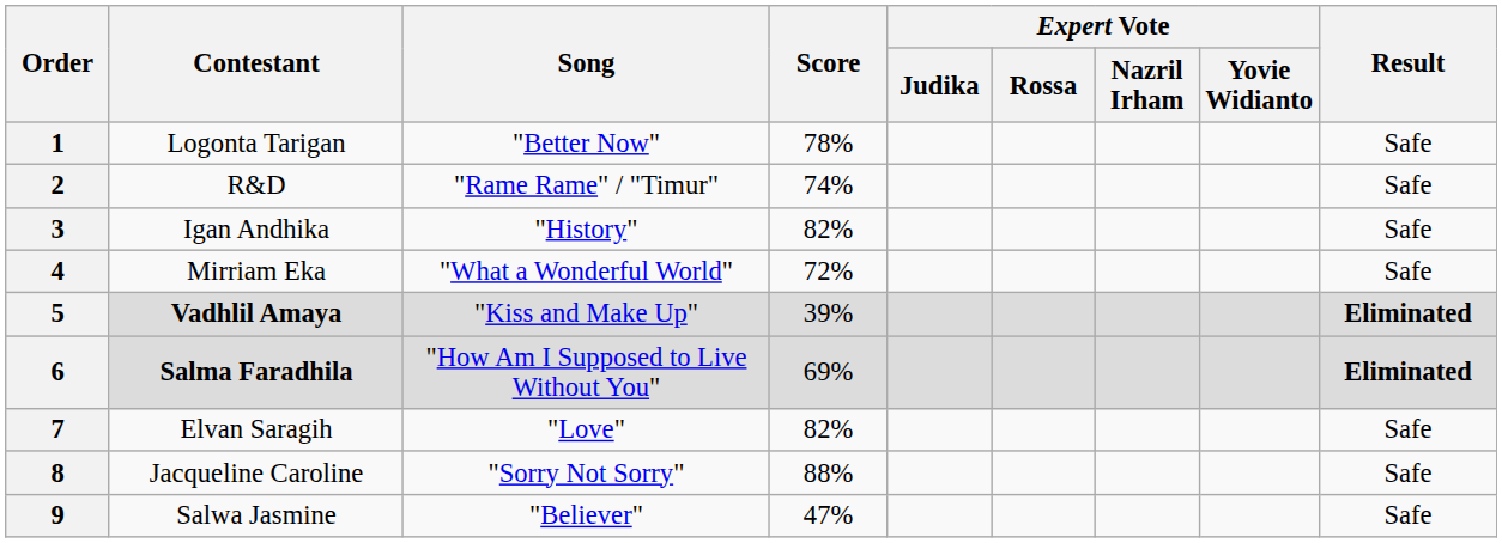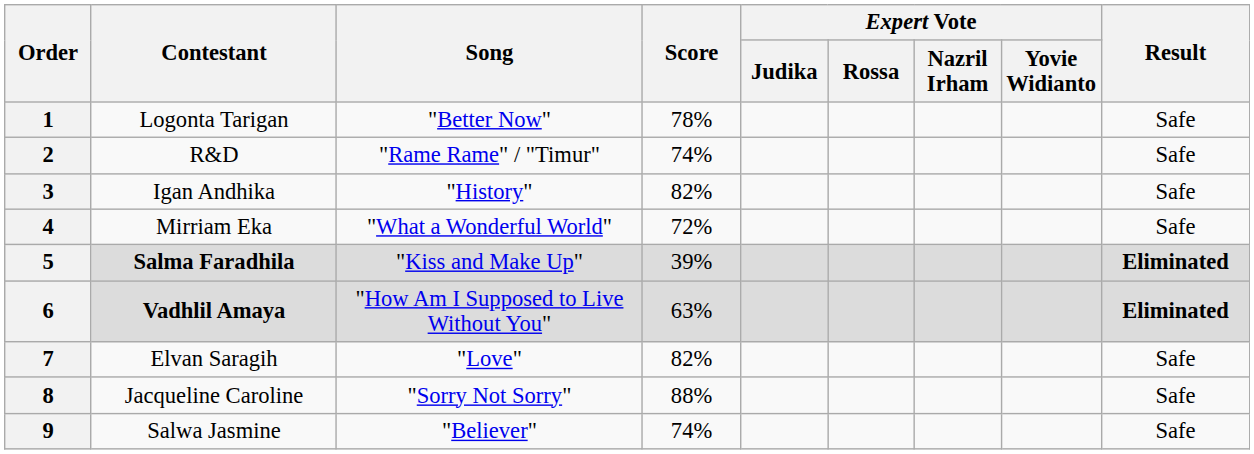 <table class="wikitable" style="text-align:center; width:100%;">
 <tr>
 <th scope="col" rowspan="2" style="width:07%;">Order</th>
 <th scope="col" rowspan="2" style="width:20%;">Contestant</th>
 <th scope="col" rowspan="2" style="width:25%;">Song</th>
 <th rowspan="2" style="width:08%">Score</th>
 <th scope="col" colspan="4" style="width:28%;"><em>Expert</em> Vote</th>
 <th rowspan="2" style="width:12%">Result</th>
 </tr>
 <tr>
 <th style="width:07%;">Judika</th>
 <th style="width:07%;">Rossa</th>
 <th style="width:07%;">Nazril Irham</th>
 <th style="width:07%;">Yovie Widianto</th>
 </tr>
 <tr>
 <th>1</th>
 <td>Logonta Tarigan</td>
 <td>"<a href='#'>Better Now</a>"</td>
 <td>78%</td>
 <td></td>
 <td></td>
 <td></td>
 <td></td>
 <td>Safe</td>
 </tr>
 <tr>
 <th>2</th>
 <td>R&D</td>
 <td>"<a href='#'>Rame Rame</a>" / "Timur"</td>
 <td>74%</td>
 <td></td>
 <td></td>
 <td></td>
 <td></td>
 <td>Safe</td>
 </tr>
 <tr>
 <th>3</th>
 <td>Igan Andhika</td>
 <td>"<a href='#'>History</a>"</td>
 <td>82%</td>
 <td></td>
 <td></td>
 <td></td>
 <td></td>
 <td>Safe</td>
 </tr>
 <tr>
 <th>4</th>
 <td>Mirriam Eka</td>
 <td>"<a href='#'>What a Wonderful World</a>"</td>
 <td>72%</td>
 <td></td>
 <td></td>
 <td></td>
 <td></td>
 <td>Safe</td>
 </tr>
 <tr style="background:#DCDCDC;">
 <th>5</th>
-<td><strong>Vadhlil Amaya</strong></td>
+<td><strong>Salma Faradhila</strong></td>
 <td>"<a href='#'>Kiss and Make Up</a>"</td>
 <td>39%</td>
 <td></td>
 <td></td>
 <td></td>
 <td></td>
 <td><strong>Eliminated</strong></td>
 </tr>
 <tr style="background:#DCDCDC;">
 <th>6</th>
-<td><strong>Salma Faradhila</strong></td>
+<td><strong>Vadhlil Amaya</strong></td>
 <td>"<a href='#'>How Am I Supposed to Live Without You</a>"</td>
-<td>69%</td>
+<td>63%</td>
 <td></td>
 <td></td>
 <td></td>
 <td></td>
 <td><strong>Eliminated</strong></td>
 </tr>
 <tr>
 <th>7</th>
 <td>Elvan Saragih</td>
 <td>"<a href='#'>Love</a>"</td>
 <td>82%</td>
 <td></td>
 <td></td>
 <td></td>
 <td></td>
 <td>Safe</td>
 </tr>
 <tr>
 <th>8</th>
 <td>Jacqueline Caroline</td>
 <td>"<a href='#'>Sorry Not Sorry</a>"</td>
 <td>88%</td>
 <td></td>
 <td></td>
 <td></td>
 <td></td>
 <td>Safe</td>
 </tr>
 <tr>
 <th>9</th>
 <td>Salwa Jasmine</td>
 <td>"<a href='#'>Believer</a>"</td>
-<td>47%</td>
+<td>74%</td>
 <td></td>
 <td></td>
 <td></td>
 <td></td>
 <td>Safe</td>
 </tr>
 </table>
